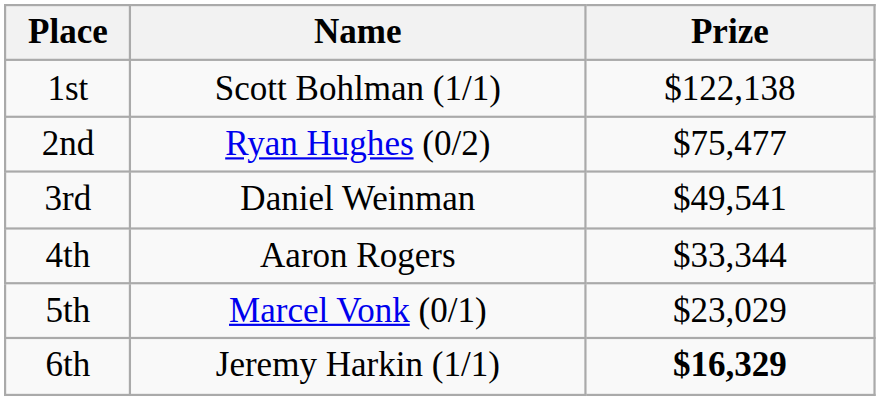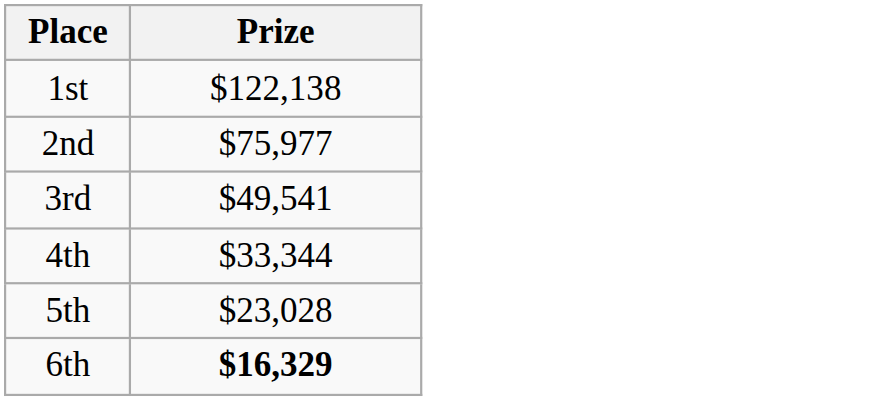 <table class="wikitable">
 <tr>
 <th width="50">Place</th>
-<th width="200">Name</th>
 <th width="125">Prize</th>
 </tr>
 <tr>
 <td align = "center">1st</td>
-<td align = "center">Scott Bohlman (1/1)</td>
 <td align = "center">$122,138</td>
 </tr>
 <tr>
 <td align = "center">2nd</td>
-<td align = "center"><a href='#'>Ryan Hughes</a> (0/2)</td>
-<td align = "center">$75,477</td>
+<td align = "center">$75,977</td>
 </tr>
 <tr>
 <td align = "center">3rd</td>
-<td align = "center">Daniel Weinman</td>
 <td align = "center">$49,541</td>
 </tr>
 <tr>
 <td align = "center">4th</td>
-<td align = "center">Aaron Rogers</td>
 <td align = "center">$33,344</td>
 </tr>
 <tr>
 <td align = "center">5th</td>
-<td align = "center"><a href='#'>Marcel Vonk</a> (0/1)</td>
-<td align = "center">$23,029</td>
+<td align = "center">$23,028</td>
 </tr>
 <tr>
 <td align = "center">6th</td>
-<td align = "center">Jeremy Harkin (1/1)</td>
 <td align = "center"><strong>$16,329</strong></td>
 </tr>
 </table>
